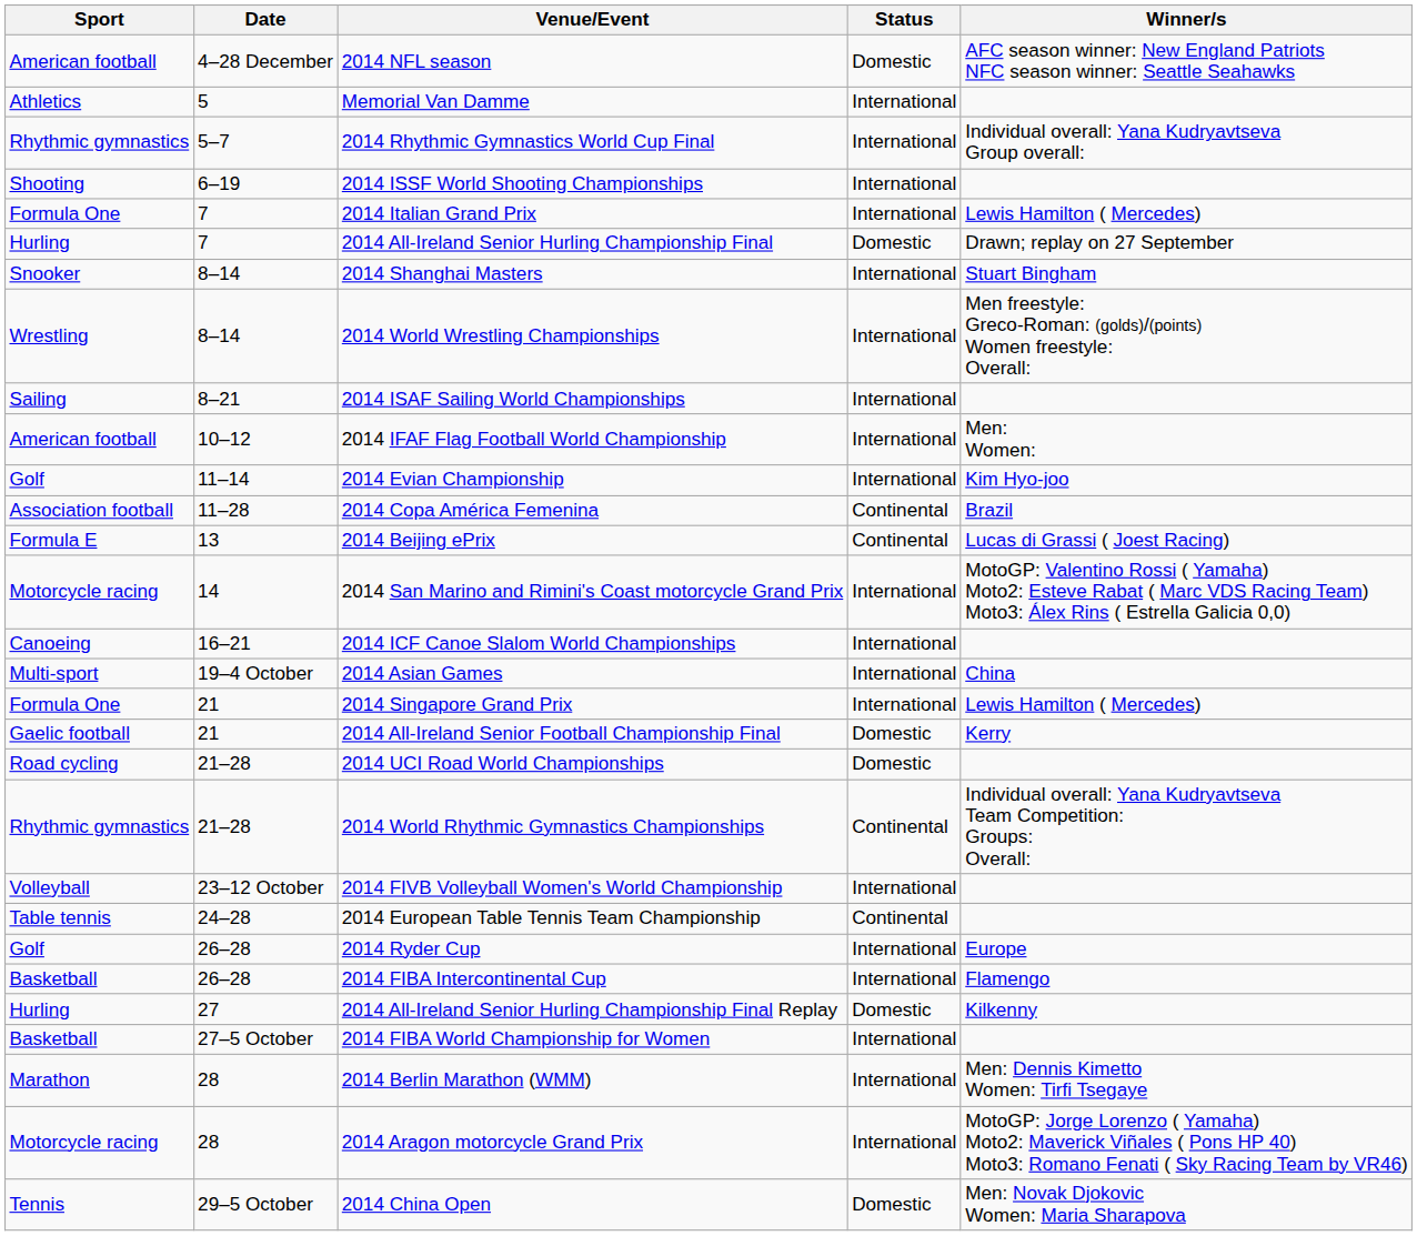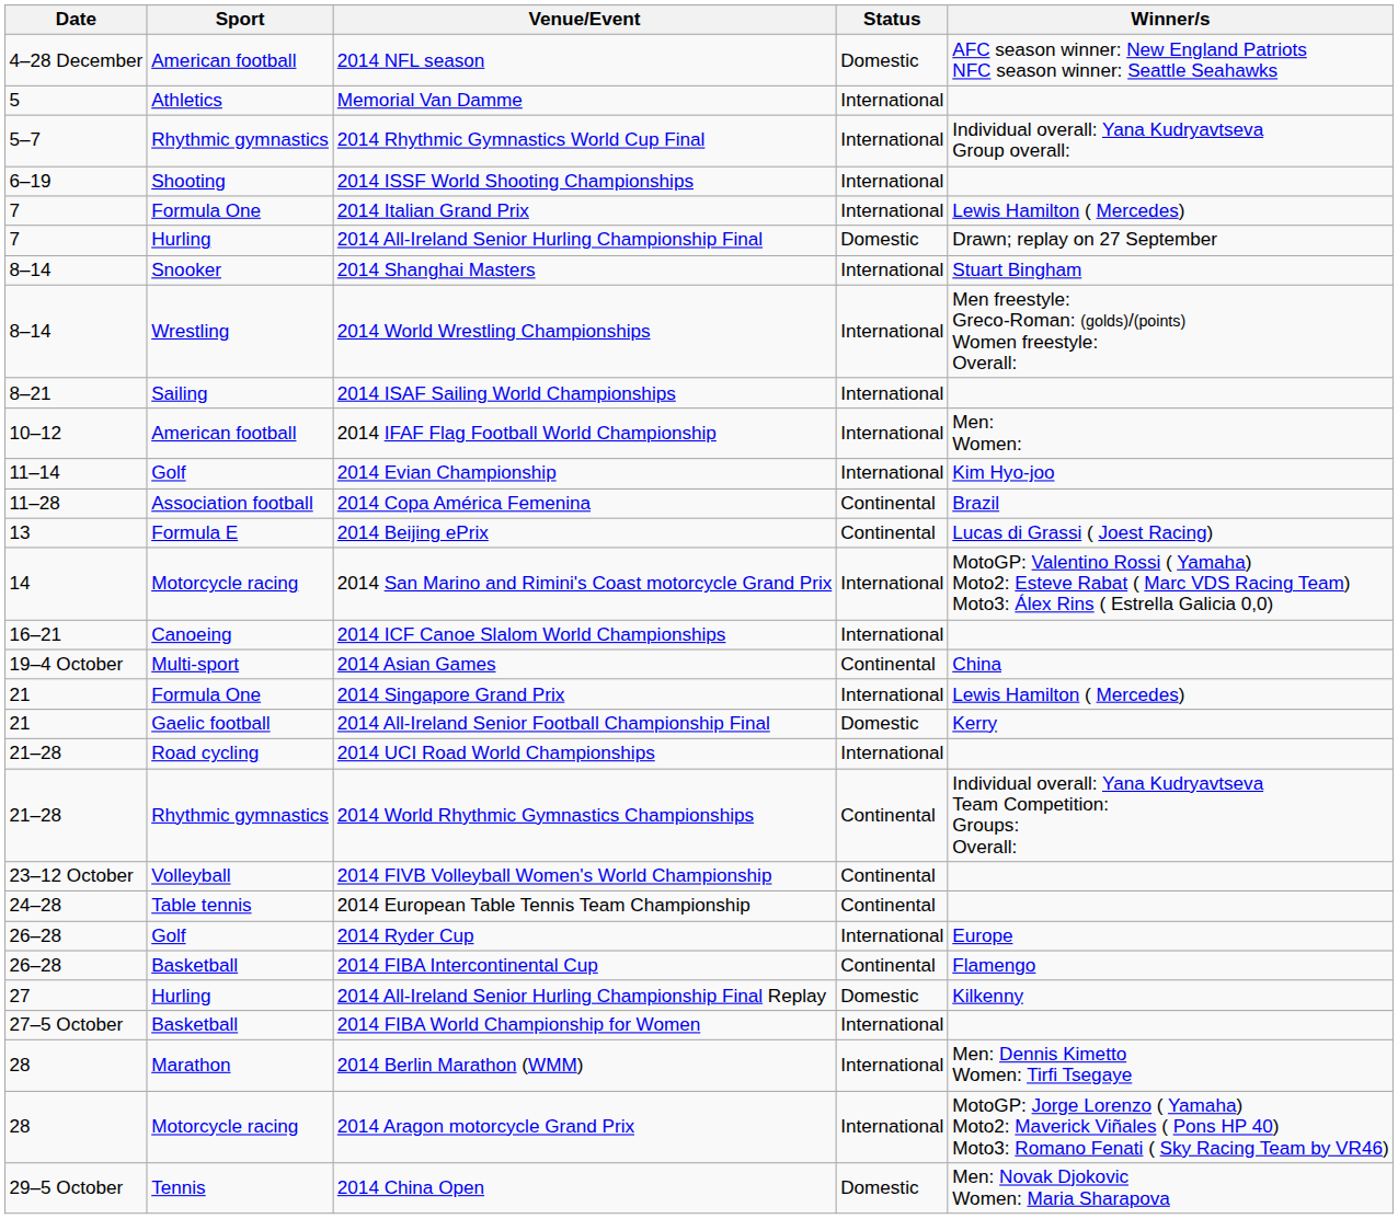 <table class="wikitable sortable">
 <tr>
+<th>Date</th>
 <th>Sport</th>
-<th>Date</th>
 <th>Venue/Event</th>
 <th>Status</th>
 <th>Winner/s</th>
 </tr>
 <tr>
+<td>4–28 December</td>
 <td><a href='#'>American football</a></td>
-<td>4–28 December</td>
 <td> <a href='#'>2014 NFL season</a></td>
 <td>Domestic</td>
 <td><a href='#'>AFC</a> season winner:  <a href='#'>New England Patriots</a><br><a href='#'>NFC</a> season winner:  <a href='#'>Seattle Seahawks</a></td>
 </tr>
 <tr>
+<td>5</td>
 <td><a href='#'>Athletics</a></td>
-<td>5</td>
 <td> <a href='#'>Memorial Van Damme</a></td>
 <td>International</td>
 <td></td>
 </tr>
 <tr>
+<td>5–7</td>
 <td><a href='#'>Rhythmic gymnastics</a></td>
-<td>5–7</td>
 <td> <a href='#'>2014 Rhythmic Gymnastics World Cup Final</a></td>
 <td>International</td>
 <td>Individual overall:  <a href='#'>Yana Kudryavtseva</a><br> Group overall: </td>
 </tr>
 <tr>
+<td>6–19</td>
 <td><a href='#'>Shooting</a></td>
-<td>6–19</td>
 <td> <a href='#'>2014 ISSF World Shooting Championships</a></td>
 <td>International</td>
 <td></td>
 </tr>
 <tr>
+<td>7</td>
 <td><a href='#'>Formula One</a></td>
-<td>7</td>
 <td> <a href='#'>2014 Italian Grand Prix</a></td>
 <td>International</td>
 <td> <a href='#'>Lewis Hamilton</a> ( <a href='#'>Mercedes</a>)</td>
 </tr>
 <tr>
+<td>7</td>
 <td><a href='#'>Hurling</a></td>
-<td>7</td>
 <td> <a href='#'>2014 All-Ireland Senior Hurling Championship Final</a></td>
 <td>Domestic</td>
 <td>Drawn; replay on 27 September</td>
 </tr>
 <tr>
+<td>8–14</td>
 <td><a href='#'>Snooker</a></td>
-<td>8–14</td>
 <td> <a href='#'>2014 Shanghai Masters</a></td>
 <td>International</td>
 <td> <a href='#'>Stuart Bingham</a></td>
 </tr>
 <tr>
+<td>8–14</td>
 <td><a href='#'>Wrestling</a></td>
-<td>8–14</td>
 <td> <a href='#'>2014 World Wrestling Championships</a></td>
 <td>International</td>
 <td>Men freestyle: <br>Greco-Roman: <small>(golds)</small>/<small>(points)</small><br>Women freestyle: <br>Overall: </td>
 </tr>
 <tr>
+<td>8–21</td>
 <td><a href='#'>Sailing</a></td>
-<td>8–21</td>
 <td> <a href='#'>2014 ISAF Sailing World Championships</a></td>
 <td>International</td>
 <td></td>
 </tr>
 <tr>
+<td>10–12</td>
 <td><a href='#'>American football</a></td>
-<td>10–12</td>
 <td> 2014 <a href='#'>IFAF Flag Football World Championship</a></td>
 <td>International</td>
 <td>Men: <br>Women: </td>
 </tr>
 <tr>
+<td>11–14</td>
 <td><a href='#'>Golf</a></td>
-<td>11–14</td>
 <td> <a href='#'>2014 Evian Championship</a></td>
 <td>International</td>
 <td> <a href='#'>Kim Hyo-joo</a></td>
 </tr>
 <tr>
+<td>11–28</td>
 <td><a href='#'>Association football</a></td>
-<td>11–28</td>
 <td> <a href='#'>2014 Copa América Femenina</a></td>
 <td>Continental</td>
 <td> <a href='#'>Brazil</a></td>
 </tr>
 <tr>
+<td>13</td>
 <td><a href='#'>Formula E</a></td>
-<td>13</td>
 <td> <a href='#'>2014 Beijing ePrix</a></td>
 <td>Continental</td>
 <td> <a href='#'>Lucas di Grassi</a> ( <a href='#'>Joest Racing</a>)</td>
 </tr>
 <tr>
+<td>14</td>
 <td><a href='#'>Motorcycle racing</a></td>
-<td>14</td>
 <td> 2014 <a href='#'>San Marino and Rimini's Coast motorcycle Grand Prix</a></td>
 <td>International</td>
 <td>MotoGP:  <a href='#'>Valentino Rossi</a> ( <a href='#'>Yamaha</a>)<br>Moto2:  <a href='#'>Esteve Rabat</a> ( <a href='#'>Marc VDS Racing Team</a>)<br>Moto3:  <a href='#'>Álex Rins</a> ( Estrella Galicia 0,0)</td>
 </tr>
 <tr>
+<td>16–21</td>
 <td><a href='#'>Canoeing</a></td>
-<td>16–21</td>
 <td> <a href='#'>2014 ICF Canoe Slalom World Championships</a></td>
 <td>International</td>
 <td></td>
 </tr>
 <tr>
+<td>19–4 October</td>
 <td><a href='#'>Multi-sport</a></td>
-<td>19–4 October</td>
 <td> <a href='#'>2014 Asian Games</a></td>
-<td>International</td>
+<td>Continental</td>
 <td> <a href='#'>China</a></td>
 </tr>
 <tr>
+<td>21</td>
 <td><a href='#'>Formula One</a></td>
-<td>21</td>
 <td> <a href='#'>2014 Singapore Grand Prix</a></td>
 <td>International</td>
 <td> <a href='#'>Lewis Hamilton</a> ( <a href='#'>Mercedes</a>)</td>
 </tr>
 <tr>
+<td>21</td>
 <td><a href='#'>Gaelic football</a></td>
-<td>21</td>
 <td> <a href='#'>2014 All-Ireland Senior Football Championship Final</a></td>
 <td>Domestic</td>
 <td> <a href='#'>Kerry</a></td>
 </tr>
 <tr>
+<td>21–28</td>
 <td><a href='#'>Road cycling</a></td>
-<td>21–28</td>
 <td> <a href='#'>2014 UCI Road World Championships</a></td>
-<td>Domestic</td>
+<td>International</td>
 <td></td>
 </tr>
 <tr>
+<td>21–28</td>
 <td><a href='#'>Rhythmic gymnastics</a></td>
-<td>21–28</td>
 <td> <a href='#'>2014 World Rhythmic Gymnastics Championships</a></td>
 <td>Continental</td>
 <td>Individual overall:  <a href='#'>Yana Kudryavtseva</a><br> Team Competition: <br> Groups: <br> Overall: </td>
 </tr>
 <tr>
+<td>23–12 October</td>
 <td><a href='#'>Volleyball</a></td>
-<td>23–12 October</td>
 <td> <a href='#'>2014 FIVB Volleyball Women's World Championship</a></td>
-<td>International</td>
+<td>Continental</td>
 <td></td>
 </tr>
 <tr>
+<td>24–28</td>
 <td><a href='#'>Table tennis</a></td>
-<td>24–28</td>
 <td> 2014 European Table Tennis Team Championship</td>
 <td>Continental</td>
 <td></td>
 </tr>
 <tr>
+<td>26–28</td>
 <td><a href='#'>Golf</a></td>
-<td>26–28</td>
 <td> <a href='#'>2014 Ryder Cup</a></td>
 <td>International</td>
 <td> <a href='#'>Europe</a></td>
 </tr>
 <tr>
+<td>26–28</td>
 <td><a href='#'>Basketball</a></td>
-<td>26–28</td>
 <td> <a href='#'>2014 FIBA Intercontinental Cup</a></td>
-<td>International</td>
+<td>Continental</td>
 <td> <a href='#'>Flamengo</a></td>
 </tr>
 <tr>
+<td>27</td>
 <td><a href='#'>Hurling</a></td>
-<td>27</td>
 <td> <a href='#'>2014 All-Ireland Senior Hurling Championship Final</a> Replay</td>
 <td>Domestic</td>
 <td> <a href='#'>Kilkenny</a></td>
 </tr>
 <tr>
+<td>27–5 October</td>
 <td><a href='#'>Basketball</a></td>
-<td>27–5 October</td>
 <td> <a href='#'>2014 FIBA World Championship for Women</a></td>
 <td>International</td>
 <td></td>
 </tr>
 <tr>
+<td>28</td>
 <td><a href='#'>Marathon</a></td>
-<td>28</td>
 <td> <a href='#'>2014 Berlin Marathon</a> (<a href='#'>WMM</a>)</td>
 <td>International</td>
 <td>Men:  <a href='#'>Dennis Kimetto</a><br>Women:  <a href='#'>Tirfi Tsegaye</a></td>
 </tr>
 <tr>
+<td>28</td>
 <td><a href='#'>Motorcycle racing</a></td>
-<td>28</td>
 <td> <a href='#'>2014 Aragon motorcycle Grand Prix</a></td>
 <td>International</td>
 <td>MotoGP:  <a href='#'>Jorge Lorenzo</a> ( <a href='#'>Yamaha</a>)<br>Moto2:  <a href='#'>Maverick Viñales</a> ( <a href='#'>Pons HP 40</a>)<br>Moto3:  <a href='#'>Romano Fenati</a> ( <a href='#'>Sky Racing Team by VR46</a>)</td>
 </tr>
 <tr>
+<td>29–5 October</td>
 <td><a href='#'>Tennis</a></td>
-<td>29–5 October</td>
 <td> <a href='#'>2014 China Open</a></td>
 <td>Domestic</td>
 <td>Men:  <a href='#'>Novak Djokovic</a><br>Women:  <a href='#'>Maria Sharapova</a></td>
 </tr>
 </table>
